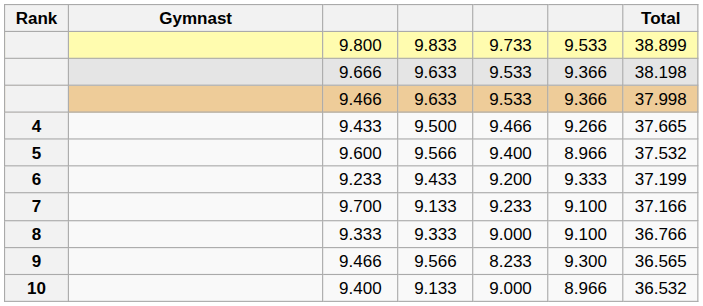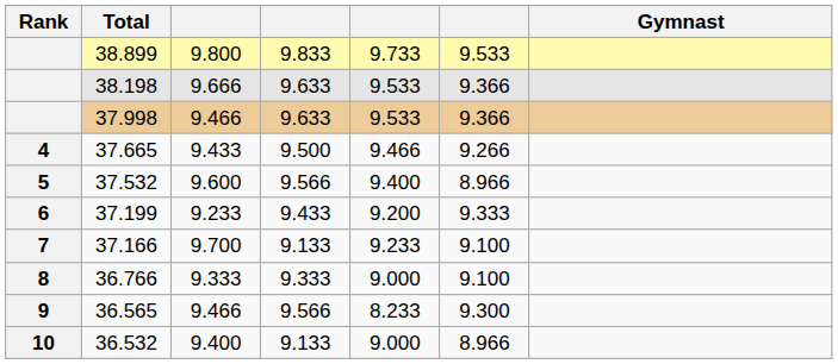 <table class="wikitable sortable" style="text-align:center; font-size:95%">
 <tr>
 <th scope="col" style="width:50px;">Rank</th>
-<th scope="col" style="width:220px;">Gymnast</th>
+<th scope="col" style="width:60px;">Total</th>
 <th scope="col" style="width:60px;"></th>
 <th scope="col" style="width:60px;"></th>
 <th scope="col" style="width:60px;"></th>
 <th scope="col" style="width:60px;"></th>
-<th scope="col" style="width:60px;">Total</th>
+<th scope="col" style="width:220px;">Gymnast</th>
 </tr>
 <tr style="background:#fffcaf;">
 <th scope=row style="text-align:center"></th>
-<td align=left></td>
+<td>38.899</td>
 <td>9.800</td>
 <td>9.833</td>
 <td>9.733</td>
 <td>9.533</td>
-<td>38.899</td>
+<td align=left></td>
 </tr>
 <tr style="background:#e5e5e5;">
 <th scope=row style="text-align:center"></th>
-<td align=left></td>
+<td>38.198</td>
 <td>9.666</td>
 <td>9.633</td>
 <td>9.533</td>
 <td>9.366</td>
-<td>38.198</td>
+<td align=left></td>
 </tr>
 <tr style="background:#ec9;">
 <th scope=row style="text-align:center"></th>
-<td align=left></td>
+<td>37.998</td>
 <td>9.466</td>
 <td>9.633</td>
 <td>9.533</td>
 <td>9.366</td>
-<td>37.998</td>
+<td align=left></td>
 </tr>
 <tr>
 <th scope=row style="text-align:center">4</th>
-<td align=left></td>
+<td>37.665</td>
 <td>9.433</td>
 <td>9.500</td>
 <td>9.466</td>
 <td>9.266</td>
-<td>37.665</td>
+<td align=left></td>
 </tr>
 <tr>
 <th scope=row style="text-align:center">5</th>
-<td align=left></td>
+<td>37.532</td>
 <td>9.600</td>
 <td>9.566</td>
 <td>9.400</td>
 <td>8.966</td>
-<td>37.532</td>
+<td align=left></td>
 </tr>
 <tr>
 <th scope=row style="text-align:center">6</th>
-<td align=left></td>
+<td>37.199</td>
 <td>9.233</td>
 <td>9.433</td>
 <td>9.200</td>
 <td>9.333</td>
-<td>37.199</td>
+<td align=left></td>
 </tr>
 <tr>
 <th scope=row style="text-align:center">7</th>
-<td align=left></td>
+<td>37.166</td>
 <td>9.700</td>
 <td>9.133</td>
 <td>9.233</td>
 <td>9.100</td>
-<td>37.166</td>
+<td align=left></td>
 </tr>
 <tr>
 <th scope=row style="text-align:center">8</th>
-<td align=left></td>
+<td>36.766</td>
 <td>9.333</td>
 <td>9.333</td>
 <td>9.000</td>
 <td>9.100</td>
-<td>36.766</td>
+<td align=left></td>
 </tr>
 <tr>
 <th scope=row style="text-align:center">9</th>
-<td align=left></td>
+<td>36.565</td>
 <td>9.466</td>
 <td>9.566</td>
 <td>8.233</td>
 <td>9.300</td>
-<td>36.565</td>
+<td align=left></td>
 </tr>
 <tr>
 <th scope=row style="text-align:center">10</th>
-<td align=left></td>
+<td>36.532</td>
 <td>9.400</td>
 <td>9.133</td>
 <td>9.000</td>
 <td>8.966</td>
-<td>36.532</td>
+<td align=left></td>
 </tr>
 </table>
